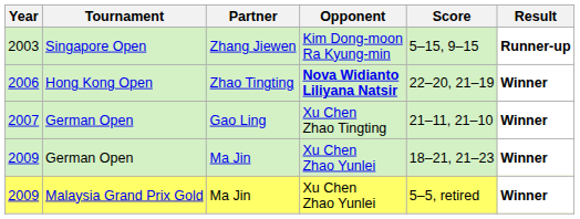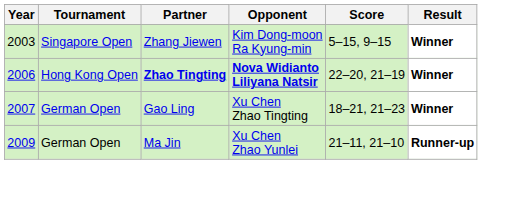 <table class="sortable wikitable" style="font-size: 90%;">
 <tr>
 <th>Year</th>
 <th>Tournament</th>
 <th>Partner</th>
 <th>Opponent</th>
 <th>Score</th>
 <th>Result</th>
 </tr>
 <tr style="background:#D4F1C5">
 <td align="center">2003</td>
 <td align="left"><a href='#'>Singapore Open</a></td>
 <td align="left"> <a href='#'>Zhang Jiewen</a></td>
 <td align="left"> <a href='#'>Kim Dong-moon</a> <br>  <a href='#'>Ra Kyung-min</a></td>
 <td align="left">5–15, 9–15</td>
-<td style="text-align:left; background:white"> <strong>Runner-up</strong></td>
+<td style="text-align:left; background:white"> <strong>Winner</strong></td>
 </tr>
 <tr style="background:#D4F1C5">
 <td align="center"><a href='#'>2006</a></td>
 <td align="left"><a href='#'>Hong Kong Open</a></td>
-<td align="left"> <a href='#'>Zhao Tingting</a></td>
+<td align="left"><strong> <a href='#'>Zhao Tingting</a></strong></td>
 <td align="left"><strong> <a href='#'>Nova Widianto</a> <br>  <a href='#'>Liliyana Natsir</a></strong></td>
 <td align="left">22–20, 21–19</td>
 <td style="text-align:left; background:white"> <strong>Winner</strong></td>
 </tr>
 <tr style="background:#D4F1C5">
 <td align="center"><a href='#'>2007</a></td>
 <td align="left"><a href='#'>German Open</a></td>
 <td align="left"> <a href='#'>Gao Ling</a></td>
 <td align="left"> <a href='#'>Xu Chen</a> <br>  Zhao Tingting</td>
-<td align="left">21–11, 21–10</td>
+<td align="left">18–21, 21–23</td>
 <td style="text-align:left; background:white"> <strong>Winner</strong></td>
 </tr>
 <tr style="background:#D4F1C5">
 <td align="center"><a href='#'>2009</a></td>
 <td align="left">German Open</td>
 <td align="left"> <a href='#'>Ma Jin</a></td>
 <td align="left"> <a href='#'>Xu Chen</a> <br>  <a href='#'>Zhao Yunlei</a></td>
-<td align="left">18–21, 21–23</td>
-<td style="text-align:left; background:white"> <strong>Winner</strong></td>
-</tr>
-<tr style="background:#FFFF67">
-<td align="center"><a href='#'>2009</a></td>
-<td align="left"><a href='#'>Malaysia Grand Prix Gold</a></td>
-<td align="left"> Ma Jin</td>
-<td align="left"> Xu Chen <br>  Zhao Yunlei</td>
-<td align="left">5–5, retired</td>
-<td style="text-align:left; background:white"> <strong>Winner</strong></td>
+<td align="left">21–11, 21–10</td>
+<td style="text-align:left; background:white"> <strong>Runner-up</strong></td>
 </tr>
 </table>
